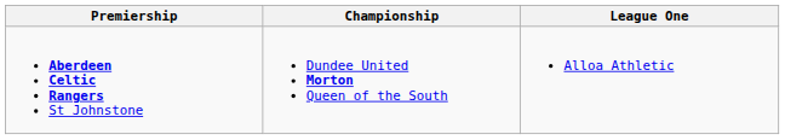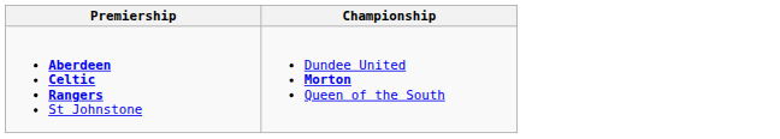 <table class="wikitable">
 <tr>
 <th style="width:250px;">Premiership</th>
 <th style="width:250px;">Championship</th>
-<th style="width:250px;">League One</th>
 </tr>
 <tr>
 <td valign=top><br><ul><li><strong><a href='#'>Aberdeen</a></strong></li><li><strong><a href='#'>Celtic</a></strong></li><li><strong><a href='#'>Rangers</a></strong></li><li><a href='#'>St Johnstone</a></li></ul></td>
 <td valign=top><br><ul><li><a href='#'>Dundee United</a></li><li><strong><a href='#'>Morton</a></strong></li><li><a href='#'>Queen of the South</a></li></ul></td>
-<td valign=top><br><ul><li><a href='#'>Alloa Athletic</a></li></ul></td>
 </tr>
 </table>
